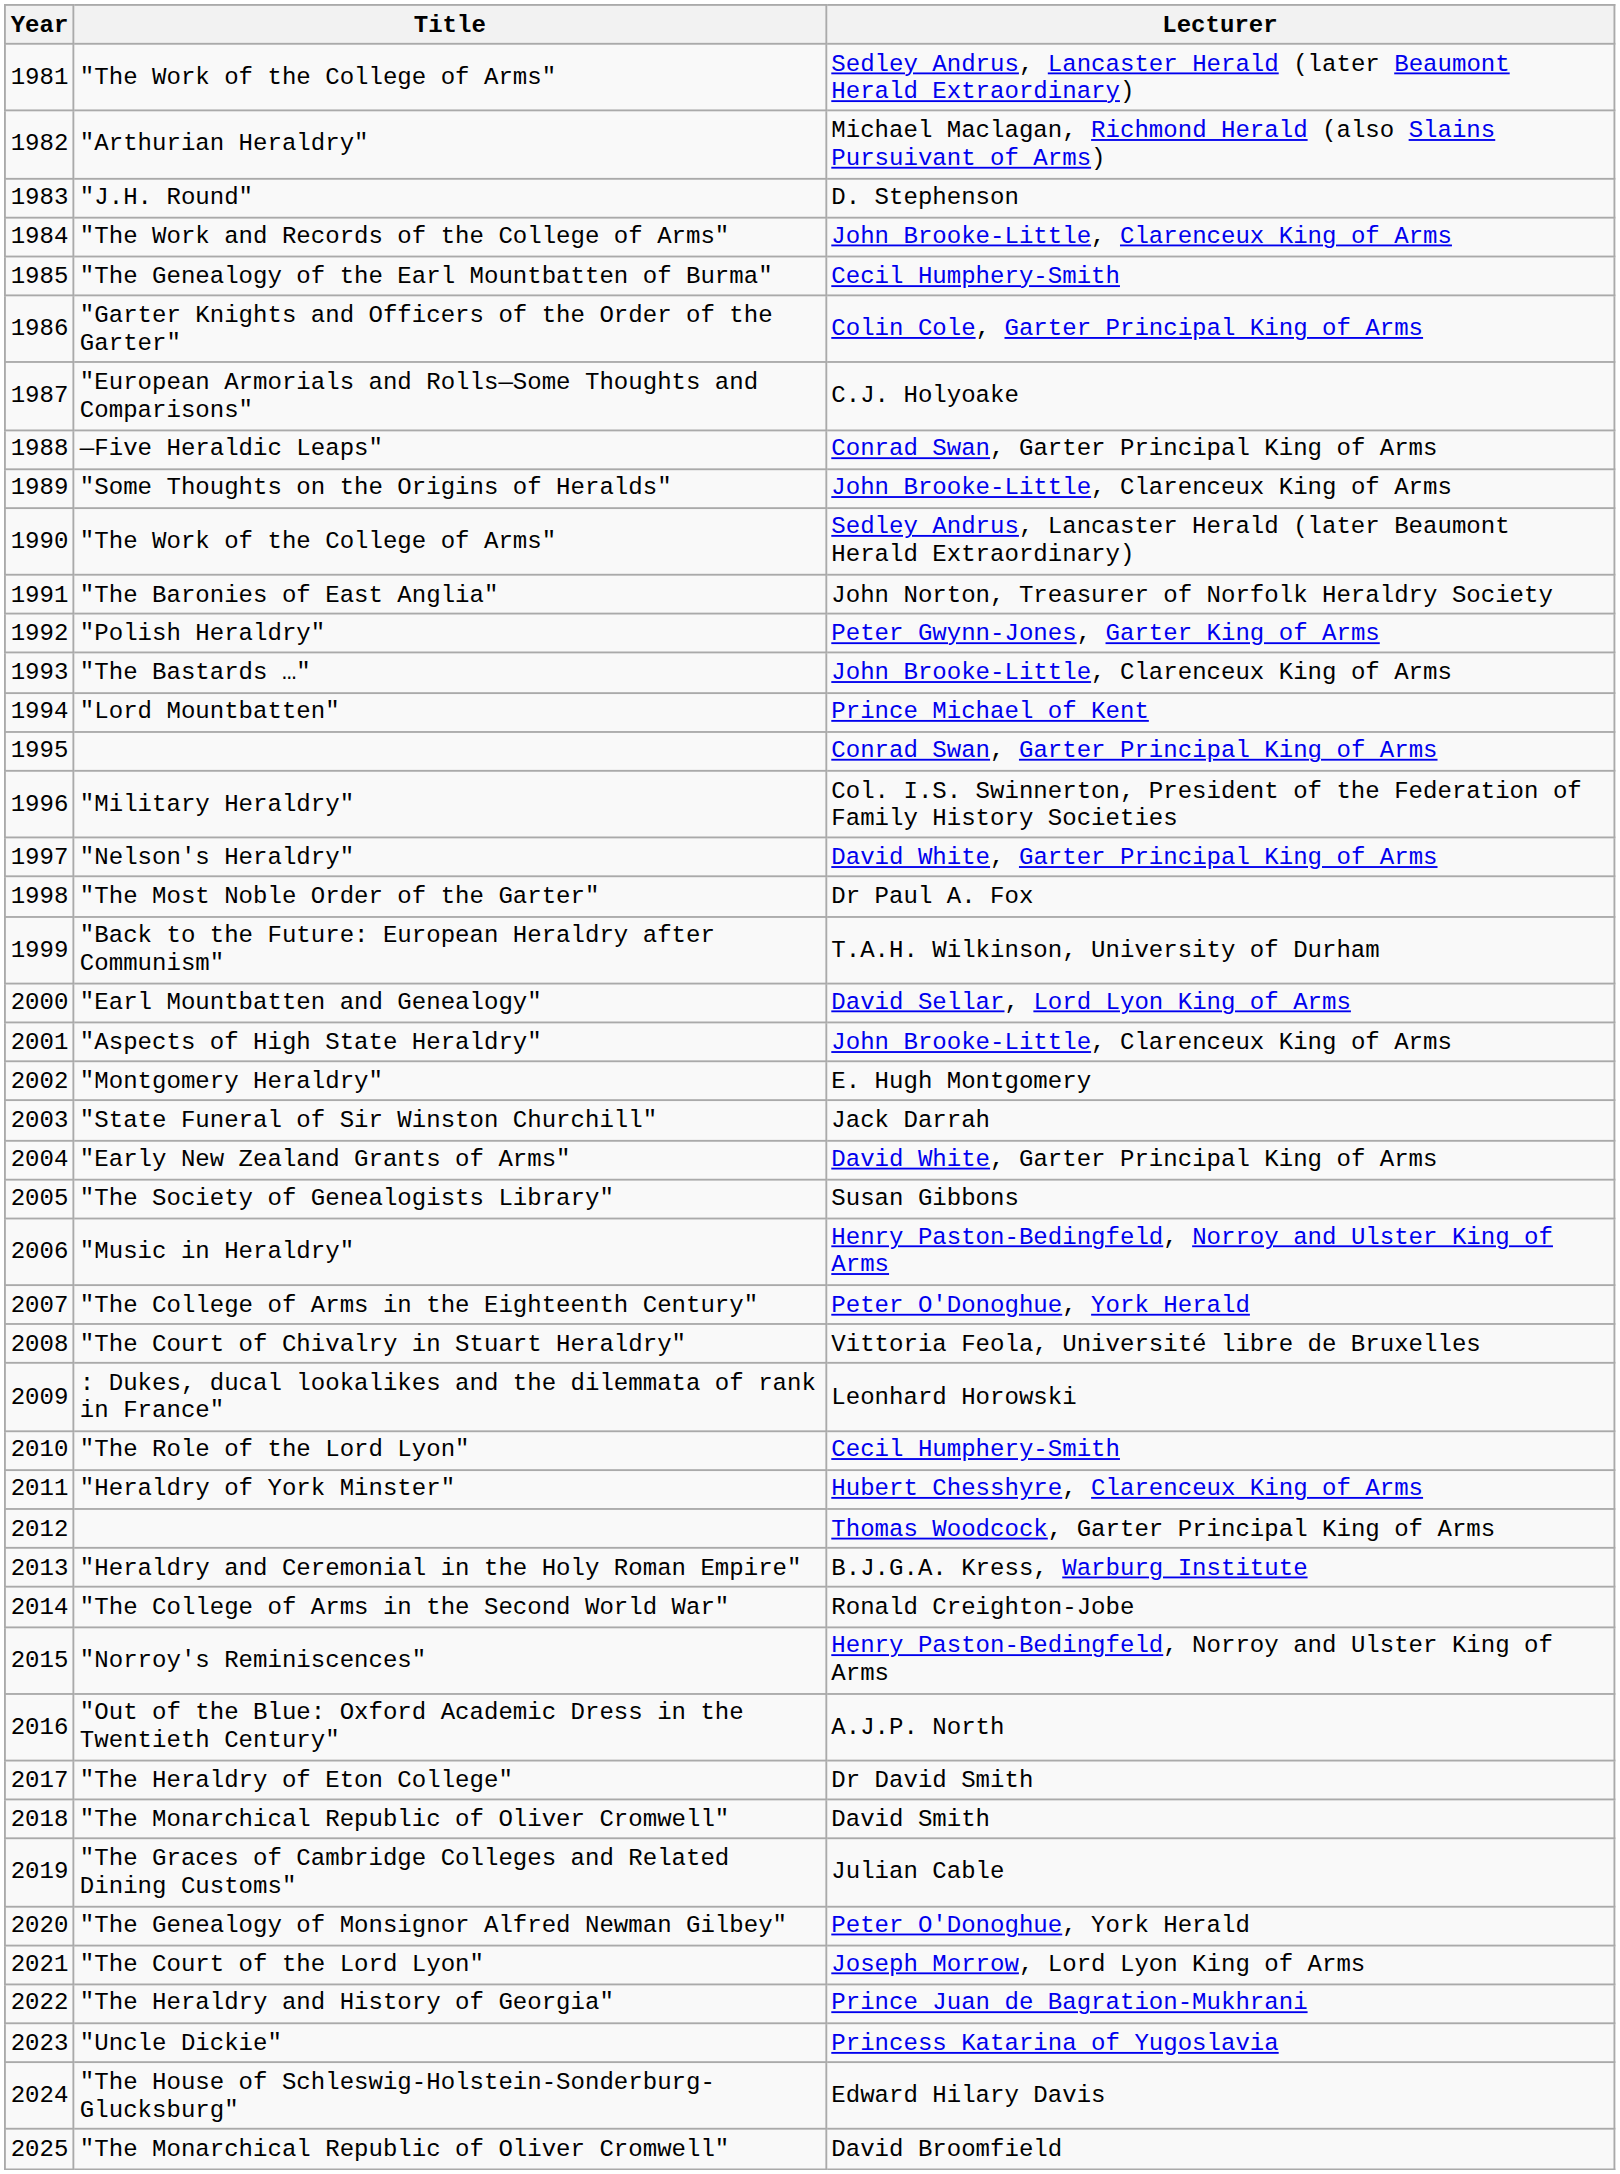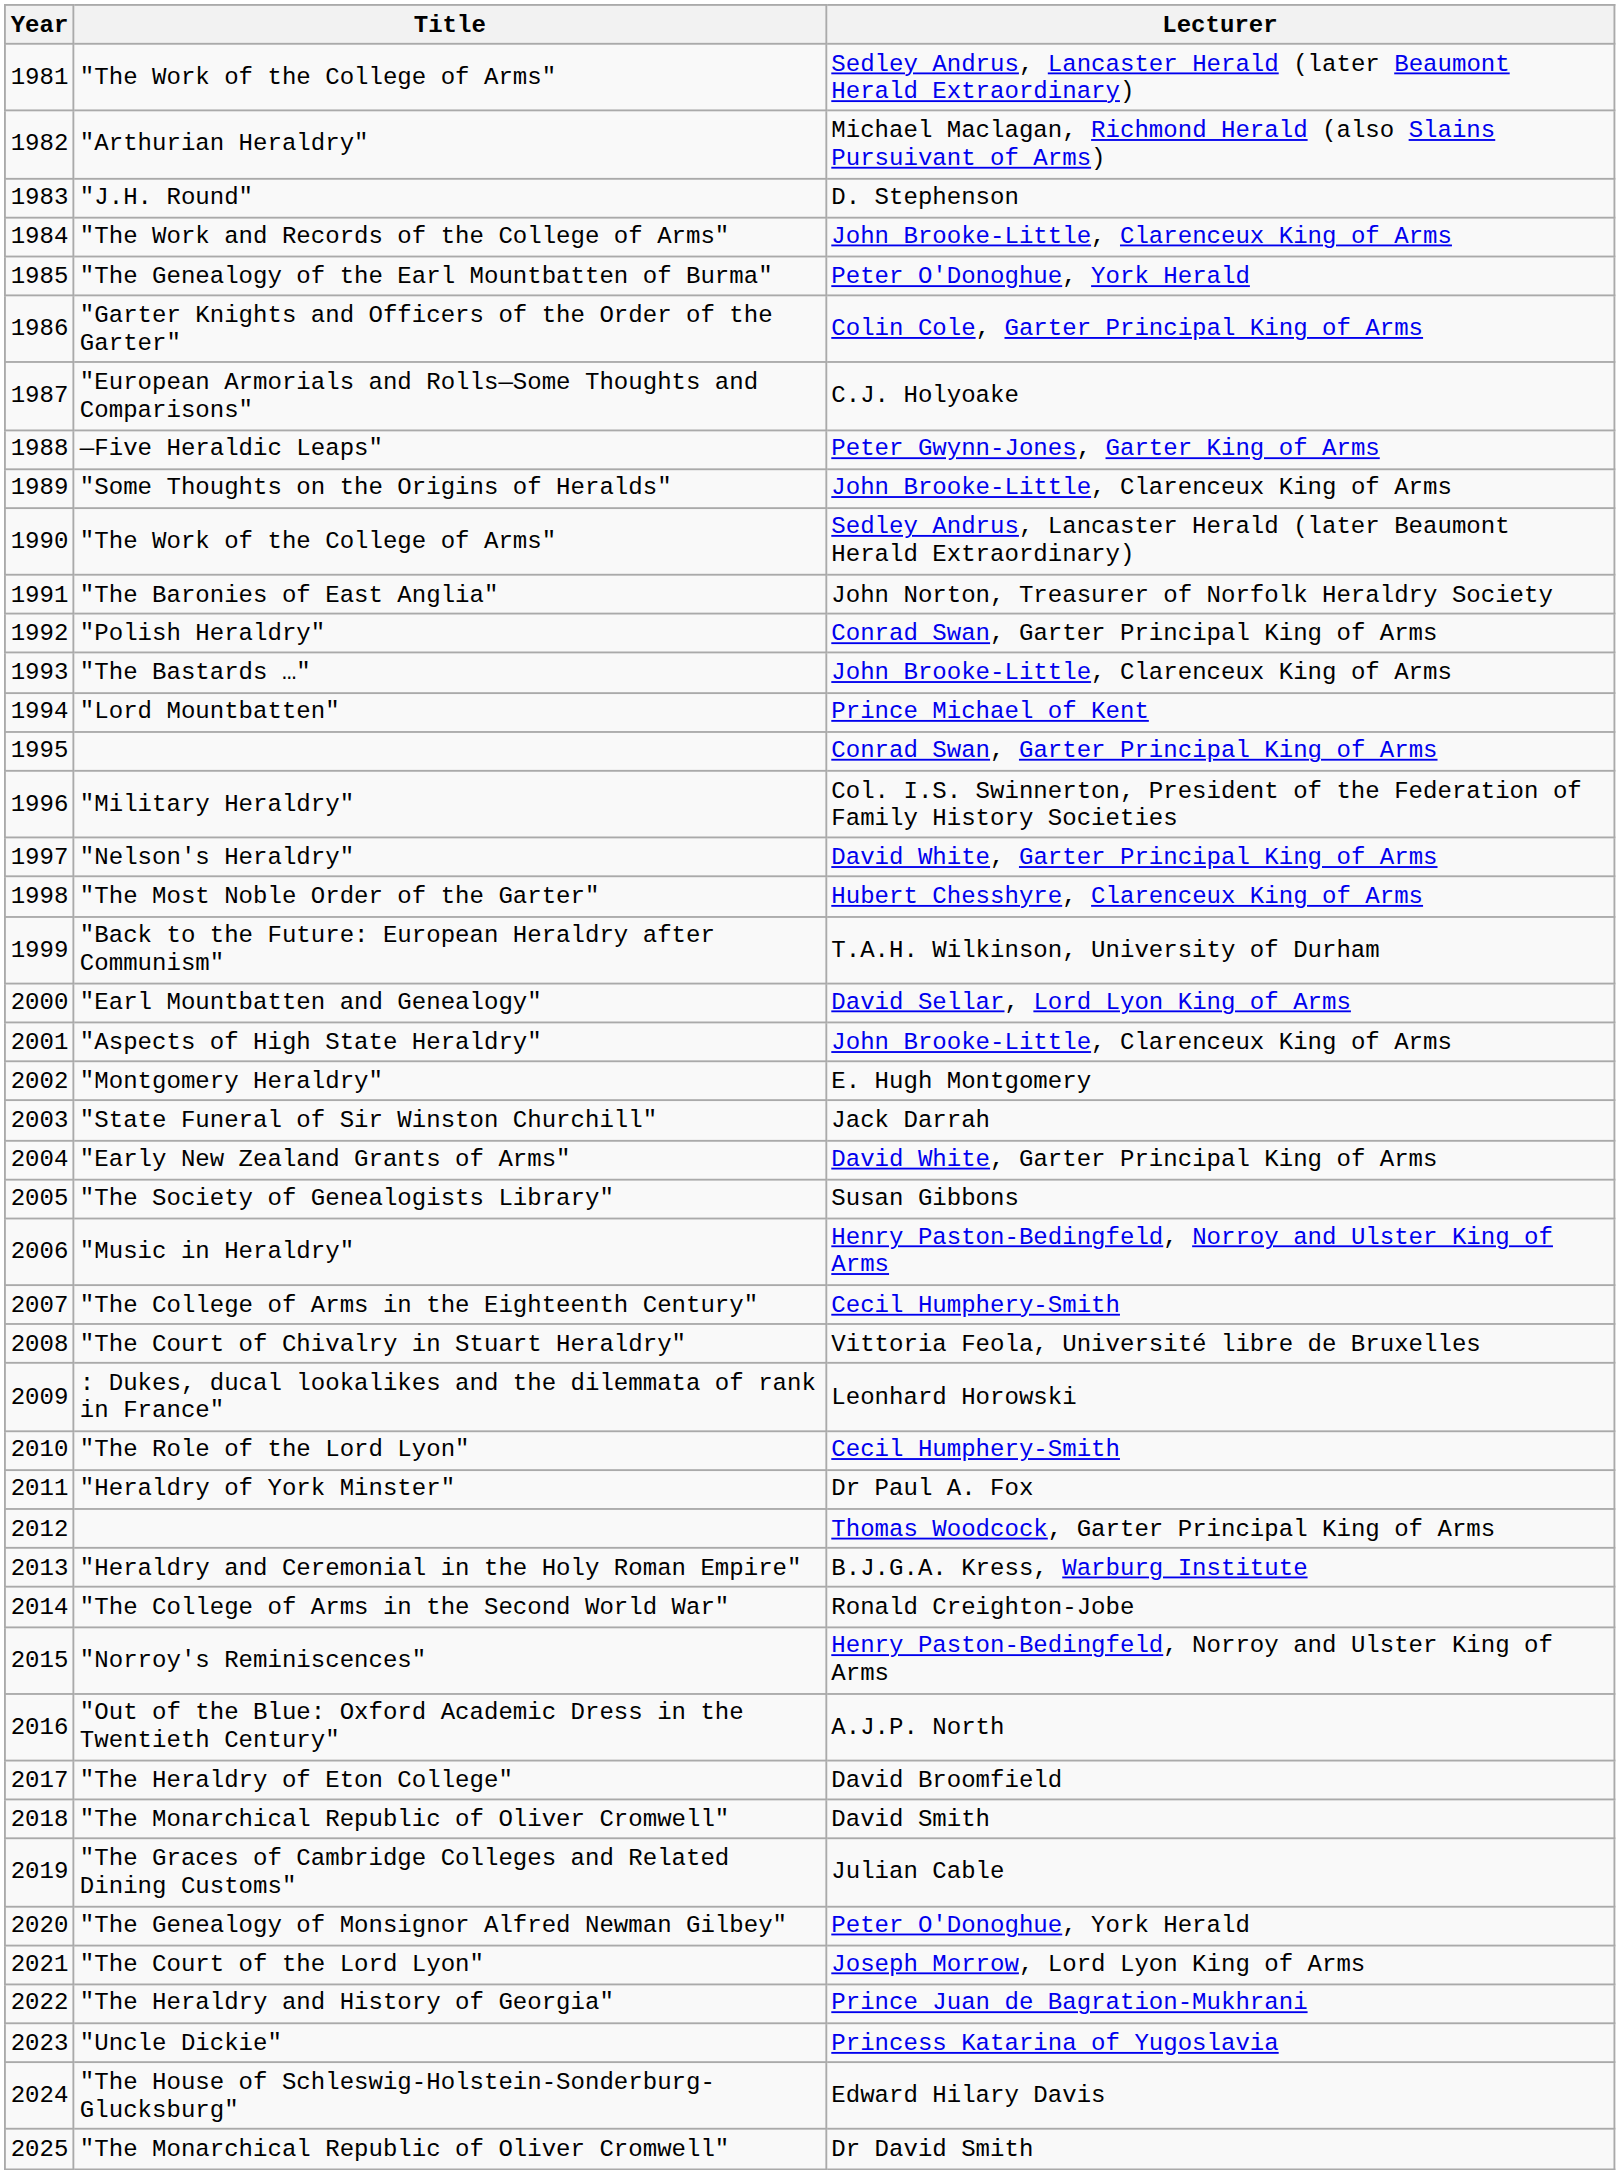 <table class="wikitable">
 <tr>
 <th>Year</th>
 <th width=400>Title</th>
 <th>Lecturer</th>
 </tr>
 <tr>
 <td style="text-align: center;">1981 </td>
 <td>"The Work of the College of Arms"</td>
 <td><a href='#'>Sedley Andrus</a>, <a href='#'>Lancaster Herald</a> (later <a href='#'>Beaumont Herald Extraordinary</a>)</td>
 </tr>
 <tr>
 <td style="text-align: center;">1982 </td>
 <td>"Arthurian Heraldry"</td>
 <td>Michael Maclagan, <a href='#'>Richmond Herald</a> (also <a href='#'>Slains Pursuivant of Arms</a>)</td>
 </tr>
 <tr>
 <td style="text-align: center;">1983 </td>
 <td>"J.H. Round"</td>
 <td>D. Stephenson</td>
 </tr>
 <tr>
 <td style="text-align: center;">1984 </td>
 <td>"The Work and Records of the College of Arms"</td>
 <td><a href='#'>John Brooke-Little</a>, <a href='#'>Clarenceux King of Arms</a></td>
 </tr>
 <tr>
 <td style="text-align: center;">1985 </td>
 <td>"The Genealogy of the Earl Mountbatten of Burma"</td>
-<td><a href='#'>Cecil Humphery-Smith</a></td>
+<td><a href='#'>Peter O'Donoghue</a>, <a href='#'>York Herald</a></td>
 </tr>
 <tr>
 <td style="text-align: center;">1986 </td>
 <td>"Garter Knights and Officers of the Order of the Garter"</td>
 <td><a href='#'>Colin Cole</a>, <a href='#'>Garter Principal King of Arms</a></td>
 </tr>
 <tr>
 <td style="text-align: center;">1987 </td>
 <td>"European Armorials and Rolls—Some Thoughts and Comparisons"</td>
 <td>C.J. Holyoake</td>
 </tr>
 <tr>
 <td style="text-align: center;">1988 </td>
 <td>—Five Heraldic Leaps"</td>
-<td><a href='#'>Conrad Swan</a>, Garter Principal King of Arms</td>
+<td><a href='#'>Peter Gwynn-Jones</a>, <a href='#'>Garter King of Arms</a></td>
 </tr>
 <tr>
 <td style="text-align: center;">1989 </td>
 <td>"Some Thoughts on the Origins of Heralds"</td>
 <td><a href='#'>John Brooke-Little</a>, Clarenceux King of Arms</td>
 </tr>
 <tr>
 <td style="text-align: center;">1990 </td>
 <td>"The Work of the College of Arms"</td>
 <td><a href='#'>Sedley Andrus</a>, Lancaster Herald (later Beaumont Herald Extraordinary)</td>
 </tr>
 <tr>
 <td style="text-align: center;">1991 </td>
 <td>"The Baronies of East Anglia"</td>
 <td>John Norton, Treasurer of Norfolk Heraldry Society</td>
 </tr>
 <tr>
 <td style="text-align: center;">1992 </td>
 <td>"Polish Heraldry"</td>
-<td><a href='#'>Peter Gwynn-Jones</a>, <a href='#'>Garter King of Arms</a></td>
+<td><a href='#'>Conrad Swan</a>, Garter Principal King of Arms</td>
 </tr>
 <tr>
 <td style="text-align: center;">1993 </td>
 <td>"The Bastards …"</td>
 <td><a href='#'>John Brooke-Little</a>, Clarenceux King of Arms</td>
 </tr>
 <tr>
 <td style="text-align: center;">1994 </td>
 <td>"Lord Mountbatten"</td>
 <td><a href='#'>Prince Michael of Kent</a></td>
 </tr>
 <tr>
 <td style="text-align: center;">1995 </td>
 <td></td>
 <td><a href='#'>Conrad Swan</a>, <a href='#'>Garter Principal King of Arms</a></td>
 </tr>
 <tr>
 <td style="text-align: center;">1996 </td>
 <td>"Military Heraldry"</td>
 <td>Col. I.S. Swinnerton, President of the Federation of Family History Societies</td>
 </tr>
 <tr>
 <td style="text-align: center;">1997 </td>
 <td>"Nelson's Heraldry"</td>
 <td><a href='#'>David White</a>, <a href='#'>Garter Principal King of Arms</a></td>
 </tr>
 <tr>
 <td style="text-align: center;">1998 </td>
 <td>"The Most Noble Order of the Garter"</td>
-<td>Dr Paul A. Fox</td>
+<td><a href='#'>Hubert Chesshyre</a>, <a href='#'>Clarenceux King of Arms</a></td>
 </tr>
 <tr>
 <td style="text-align: center;">1999 </td>
 <td>"Back to the Future: European Heraldry after Communism"</td>
 <td>T.A.H. Wilkinson, University of Durham</td>
 </tr>
 <tr>
 <td style="text-align: center;">2000 </td>
 <td>"Earl Mountbatten and Genealogy"</td>
 <td><a href='#'>David Sellar</a>, <a href='#'>Lord Lyon King of Arms</a></td>
 </tr>
 <tr>
 <td style="text-align: center;">2001 </td>
 <td>"Aspects of High State Heraldry"</td>
 <td><a href='#'>John Brooke-Little</a>, Clarenceux King of Arms</td>
 </tr>
 <tr>
 <td style="text-align: center;">2002 </td>
 <td>"Montgomery Heraldry"</td>
 <td>E. Hugh Montgomery</td>
 </tr>
 <tr>
 <td style="text-align: center;">2003 </td>
 <td>"State Funeral of Sir Winston Churchill"</td>
 <td>Jack Darrah</td>
 </tr>
 <tr>
 <td style="text-align: center;">2004 </td>
 <td>"Early New Zealand Grants of Arms"</td>
 <td><a href='#'>David White</a>, Garter Principal King of Arms</td>
 </tr>
 <tr>
 <td style="text-align: center;">2005 </td>
 <td>"The Society of Genealogists Library"</td>
 <td>Susan Gibbons</td>
 </tr>
 <tr>
 <td style="text-align: center;">2006 </td>
 <td>"Music in Heraldry"</td>
 <td><a href='#'>Henry Paston-Bedingfeld</a>, <a href='#'>Norroy and Ulster King of Arms</a></td>
 </tr>
 <tr>
 <td style="text-align: center;">2007 </td>
 <td>"The College of Arms in the Eighteenth Century"</td>
-<td><a href='#'>Peter O'Donoghue</a>, <a href='#'>York Herald</a></td>
+<td><a href='#'>Cecil Humphery-Smith</a></td>
 </tr>
 <tr>
 <td style="text-align: center;">2008 </td>
 <td>"The Court of Chivalry in Stuart Heraldry"</td>
 <td>Vittoria Feola, Université libre de Bruxelles</td>
 </tr>
 <tr>
 <td style="text-align: center;">2009 </td>
 <td>: Dukes, ducal lookalikes and the dilemmata of rank in  France"</td>
 <td>Leonhard Horowski</td>
 </tr>
 <tr>
 <td style="text-align: center;">2010 </td>
 <td>"The Role of the Lord Lyon"</td>
 <td><a href='#'>Cecil Humphery-Smith</a></td>
 </tr>
 <tr>
 <td style="text-align: center;">2011 </td>
 <td>"Heraldry of York Minster"</td>
-<td><a href='#'>Hubert Chesshyre</a>, <a href='#'>Clarenceux King of Arms</a></td>
+<td>Dr Paul A. Fox</td>
 </tr>
 <tr>
 <td style="text-align: center;">2012 </td>
 <td></td>
 <td><a href='#'>Thomas Woodcock</a>, Garter Principal King of Arms</td>
 </tr>
 <tr>
 <td style="text-align: center;">2013 </td>
 <td>"Heraldry and Ceremonial in the Holy Roman Empire"</td>
 <td>B.J.G.A. Kress, <a href='#'>Warburg Institute</a></td>
 </tr>
 <tr>
 <td style="text-align: center;">2014 </td>
 <td>"The College of Arms in the Second World War"</td>
 <td>Ronald Creighton-Jobe</td>
 </tr>
 <tr>
 <td style="text-align: center;">2015 </td>
 <td>"Norroy's Reminiscences"</td>
 <td><a href='#'>Henry Paston-Bedingfeld</a>, Norroy and Ulster King of Arms</td>
 </tr>
 <tr>
 <td style="text-align: center;">2016 </td>
 <td>"Out of the Blue: Oxford Academic Dress in the Twentieth Century"</td>
 <td>A.J.P. North</td>
 </tr>
 <tr>
 <td style="text-align: center;">2017 </td>
 <td>"The Heraldry of Eton College"</td>
-<td>Dr David Smith</td>
+<td>David Broomfield</td>
 </tr>
 <tr>
 <td style="text-align: center;">2018 </td>
 <td>"The Monarchical Republic of Oliver Cromwell"</td>
 <td>David Smith</td>
 </tr>
 <tr>
 <td style="text-align: center;">2019 </td>
 <td>"The Graces of Cambridge Colleges and Related Dining Customs"</td>
 <td>Julian Cable</td>
 </tr>
 <tr>
 <td style="text-align: center;">2020 </td>
 <td>"The Genealogy of Monsignor Alfred Newman Gilbey"</td>
 <td><a href='#'>Peter O'Donoghue</a>, York Herald</td>
 </tr>
 <tr>
 <td style="text-align: center;">2021 </td>
 <td>"The Court of the Lord Lyon"</td>
 <td><a href='#'>Joseph Morrow</a>, Lord Lyon King of Arms</td>
 </tr>
 <tr>
 <td style="text-align: center;">2022 </td>
 <td>"The Heraldry and History of Georgia"</td>
 <td><a href='#'>Prince Juan de Bagration-Mukhrani</a></td>
 </tr>
 <tr>
 <td style="text-align: center;">2023 </td>
 <td>"Uncle Dickie"</td>
 <td><a href='#'>Princess Katarina of Yugoslavia</a></td>
 </tr>
 <tr>
 <td style="text-align: center;">2024 </td>
 <td>"The House of Schleswig-Holstein-Sonderburg-Glucksburg"</td>
 <td>Edward Hilary Davis</td>
 </tr>
 <tr>
 <td style="text-align: center;">2025 </td>
 <td>"The Monarchical Republic of Oliver Cromwell"</td>
-<td>David Broomfield</td>
+<td>Dr David Smith</td>
 </tr>
 </table>
